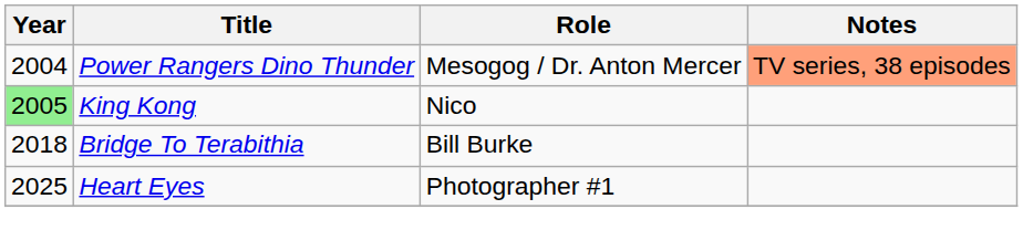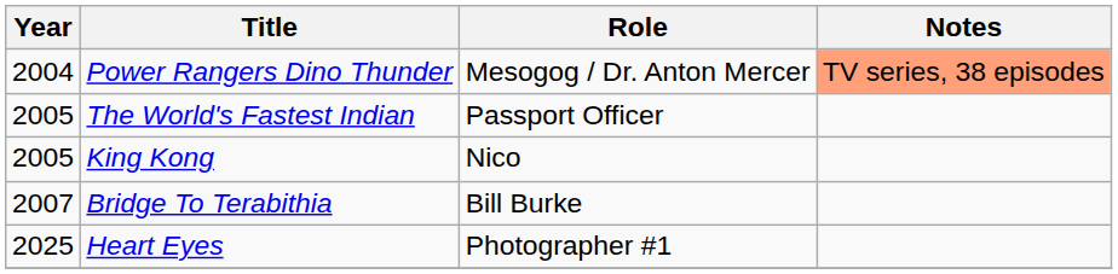 <table class="wikitable">
 <tr>
 <th>Year</th>
 <th>Title</th>
 <th>Role</th>
 <th>Notes</th>
 </tr>
 <tr>
 <td>2004</td>
 <td><em><a href='#'>Power Rangers Dino Thunder</a></em></td>
 <td>Mesogog / Dr. Anton Mercer</td>
 <td style="background: lightsalmon;">TV series, 38 episodes</td>
 </tr>
 <tr>
-<td style="background: lightgreen;">2005</td>
+<td>2005</td>
+<td><em><a href='#'>The World's Fastest Indian</a></em></td>
+<td>Passport Officer</td>
+<td></td>
+</tr>
+<tr>
+<td>2005</td>
 <td><em><a href='#'>King Kong</a></em></td>
 <td>Nico</td>
 <td></td>
 </tr>
 <tr>
-<td>2018</td>
+<td>2007</td>
 <td><em><a href='#'>Bridge To Terabithia</a></em></td>
 <td>Bill Burke</td>
 <td></td>
 </tr>
 <tr>
 <td>2025</td>
 <td><em><a href='#'>Heart Eyes</a></em></td>
 <td>Photographer #1</td>
 <td></td>
 </tr>
 <tr>
 </tr>
 </table>
